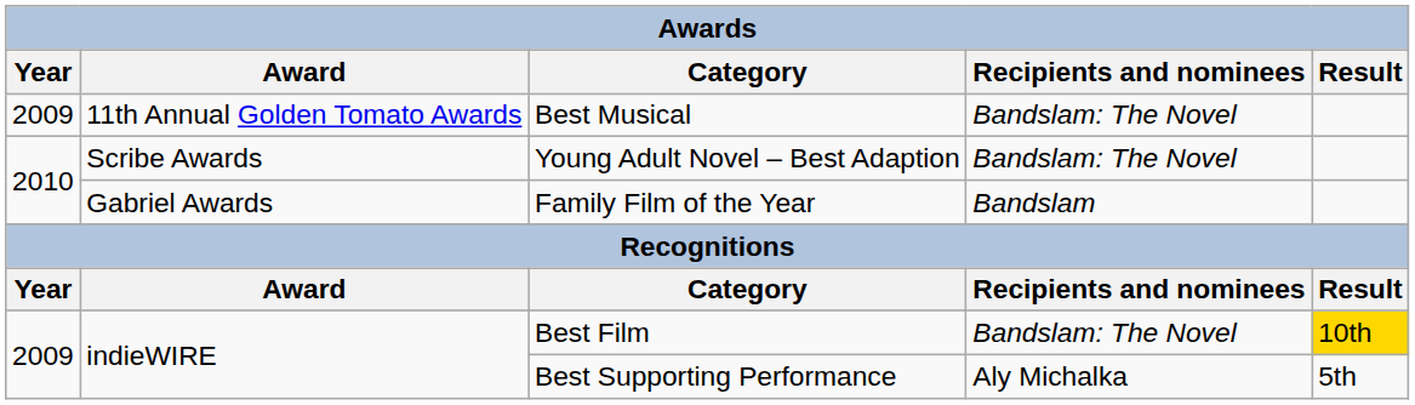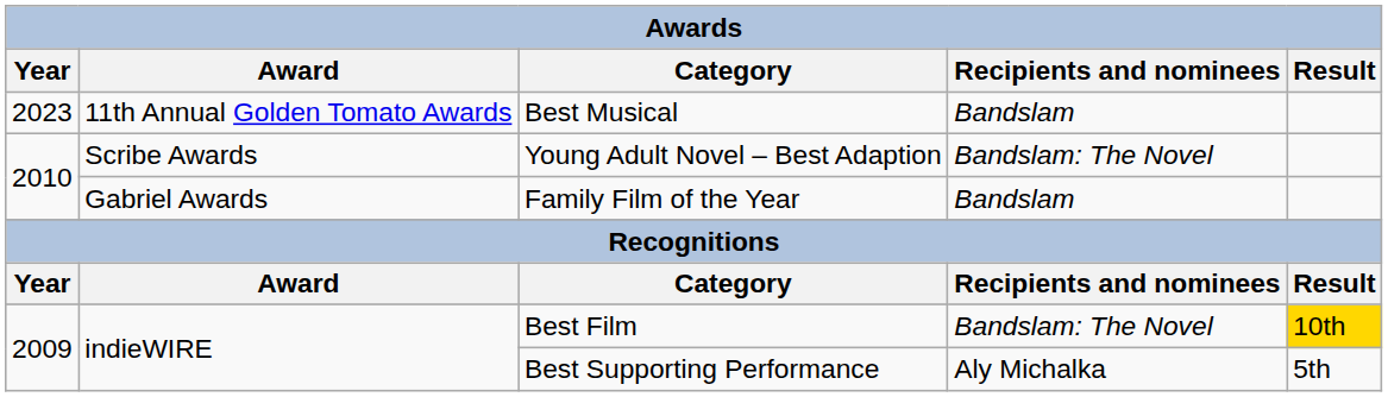 <table class="wikitable" style="font-size:90%;">
 <tr>
 <th colspan="5" style="background:LightSteelBlue;">Awards</th>
 </tr>
 <tr>
 <th>Year</th>
 <th>Award</th>
 <th>Category</th>
 <th>Recipients and nominees</th>
 <th>Result</th>
 </tr>
 <tr>
-<td>2009</td>
+<td>2023</td>
 <td>11th Annual <a href='#'>Golden Tomato Awards</a></td>
 <td>Best Musical</td>
-<td><em>Bandslam: The Novel</em></td>
+<td><em>Bandslam</em></td>
 <td></td>
 </tr>
 <tr>
 <td rowspan="2">2010</td>
 <td>Scribe Awards</td>
 <td>Young Adult Novel – Best Adaption</td>
 <td><em>Bandslam: The Novel</em></td>
 <td></td>
 </tr>
 <tr>
 <td>Gabriel Awards</td>
 <td>Family Film of the Year</td>
 <td><em>Bandslam</em></td>
 <td></td>
 </tr>
 <tr>
 <th colspan="5" style="background:LightSteelBlue;">Recognitions</th>
 </tr>
 <tr>
 <th>Year</th>
 <th>Award</th>
 <th>Category</th>
 <th>Recipients and nominees</th>
 <th>Result</th>
 </tr>
 <tr>
 <td rowspan="2">2009</td>
 <td rowspan="2">indieWIRE</td>
 <td>Best Film</td>
 <td><em>Bandslam: The Novel</em></td>
 <td style="background: gold;">10th</td>
 </tr>
 <tr>
 <td>Best Supporting Performance</td>
 <td>Aly Michalka</td>
 <td>5th</td>
 </tr>
 </table>
